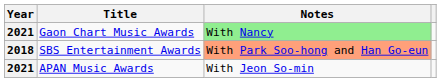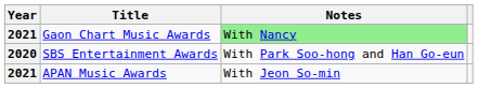 <table class="wikitable plainrowheaders sortable">
 <tr>
 <th scope="col">Year</th>
 <th scope="col">Title</th>
 <th scope="col">Notes</th>
 <th scope="col"></th>
 </tr>
 <tr>
 <th scope="row">2021</th>
 <td><a href='#'>Gaon Chart Music Awards</a></td>
 <td style="background: lightgreen;">With <a href='#'>Nancy</a></td>
 <td style="text-align:center"></td>
 </tr>
 <tr>
-<th scope="row">2018</th>
+<th scope="row">2020</th>
 <td><a href='#'>SBS Entertainment Awards</a></td>
-<td style="background: lightsalmon;">With <a href='#'>Park Soo-hong</a> and <a href='#'>Han Go-eun</a></td>
+<td>With <a href='#'>Park Soo-hong</a> and <a href='#'>Han Go-eun</a></td>
 <td style="text-align:center"></td>
 </tr>
 <tr>
 <th scope="row">2021</th>
 <td><a href='#'>APAN Music Awards</a></td>
 <td>With <a href='#'>Jeon So-min</a></td>
 <td style="text-align:center"></td>
 </tr>
 </table>
